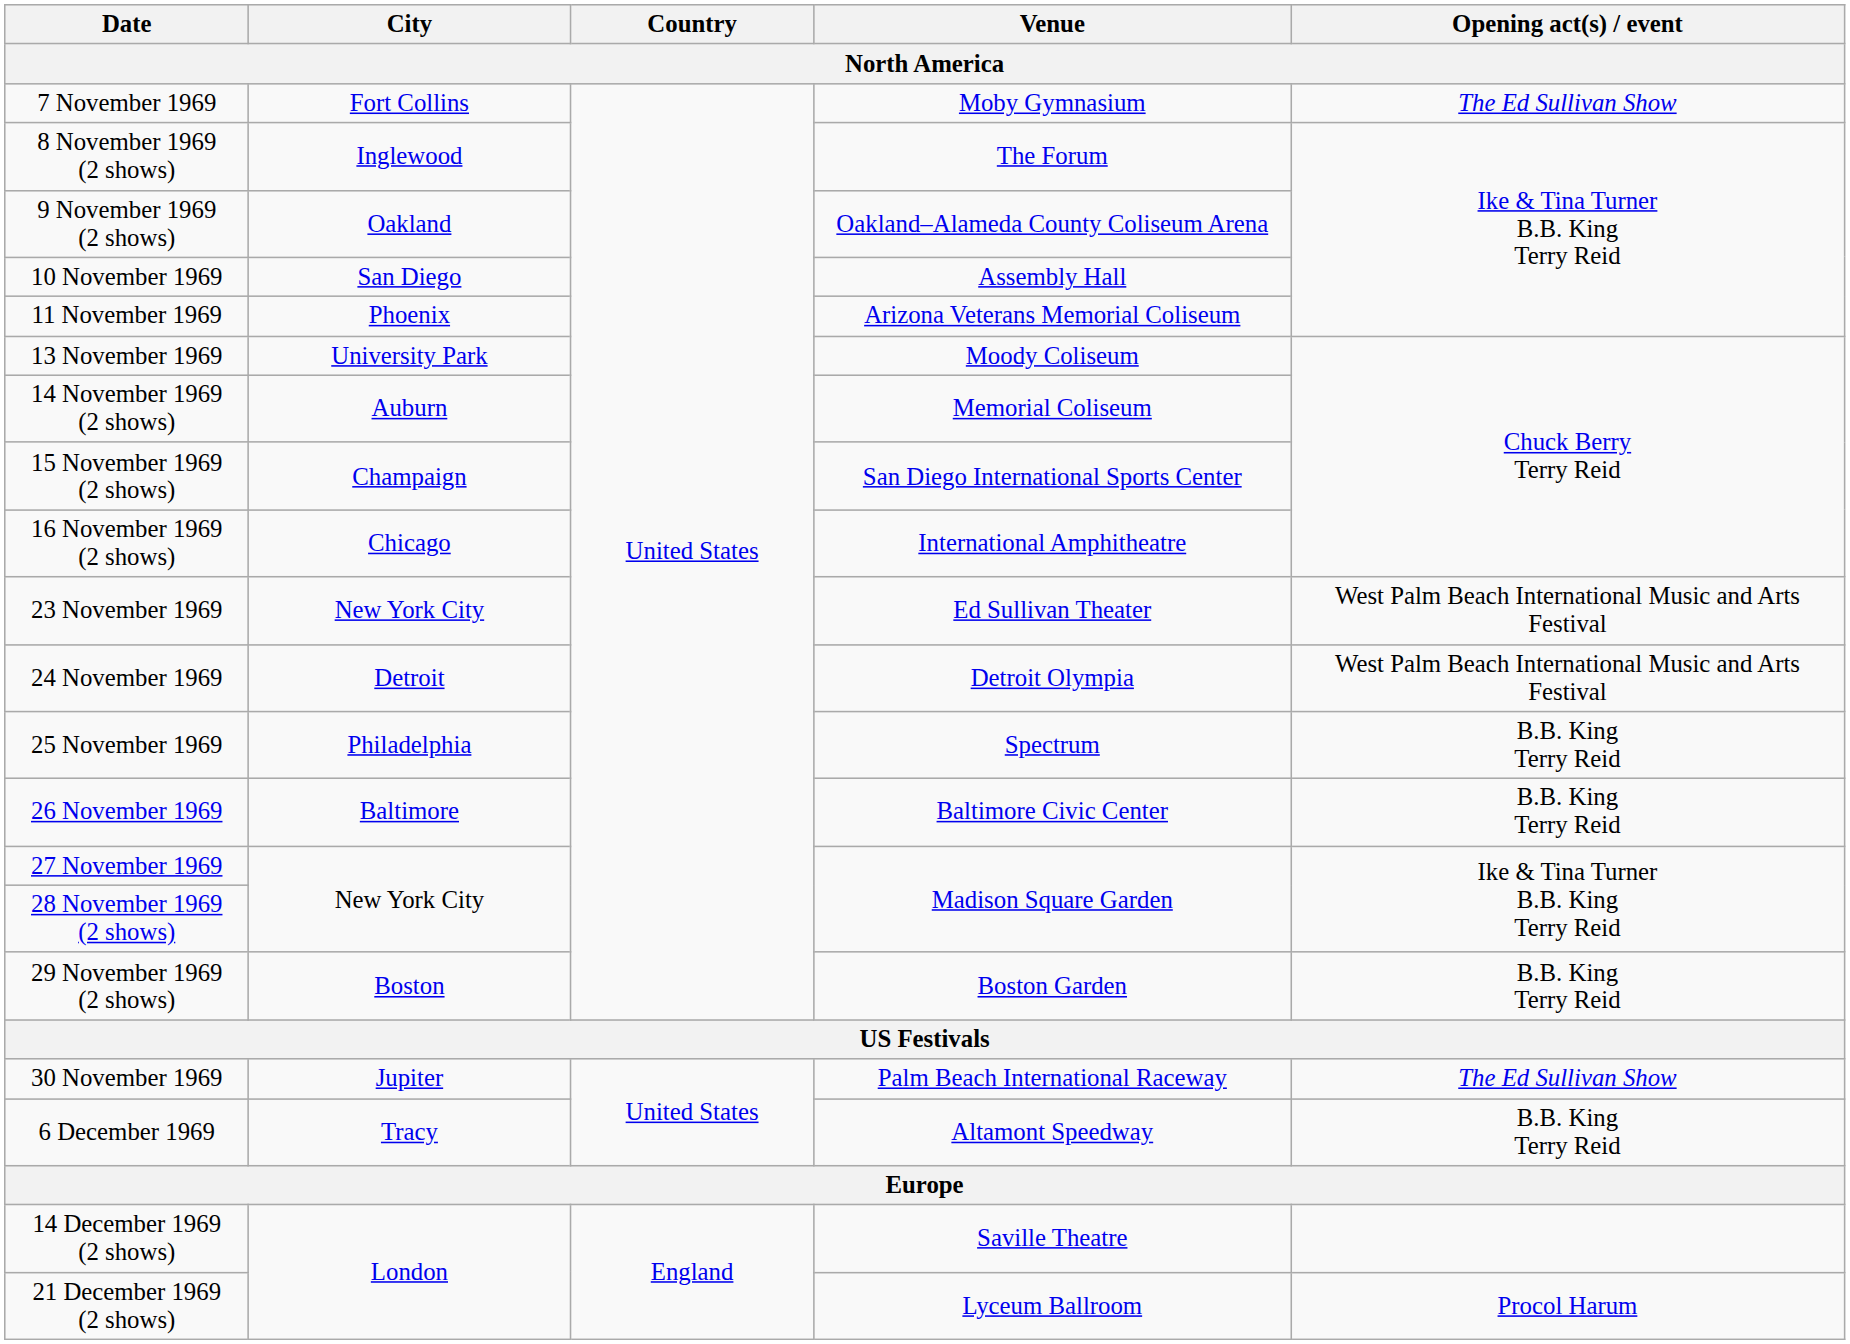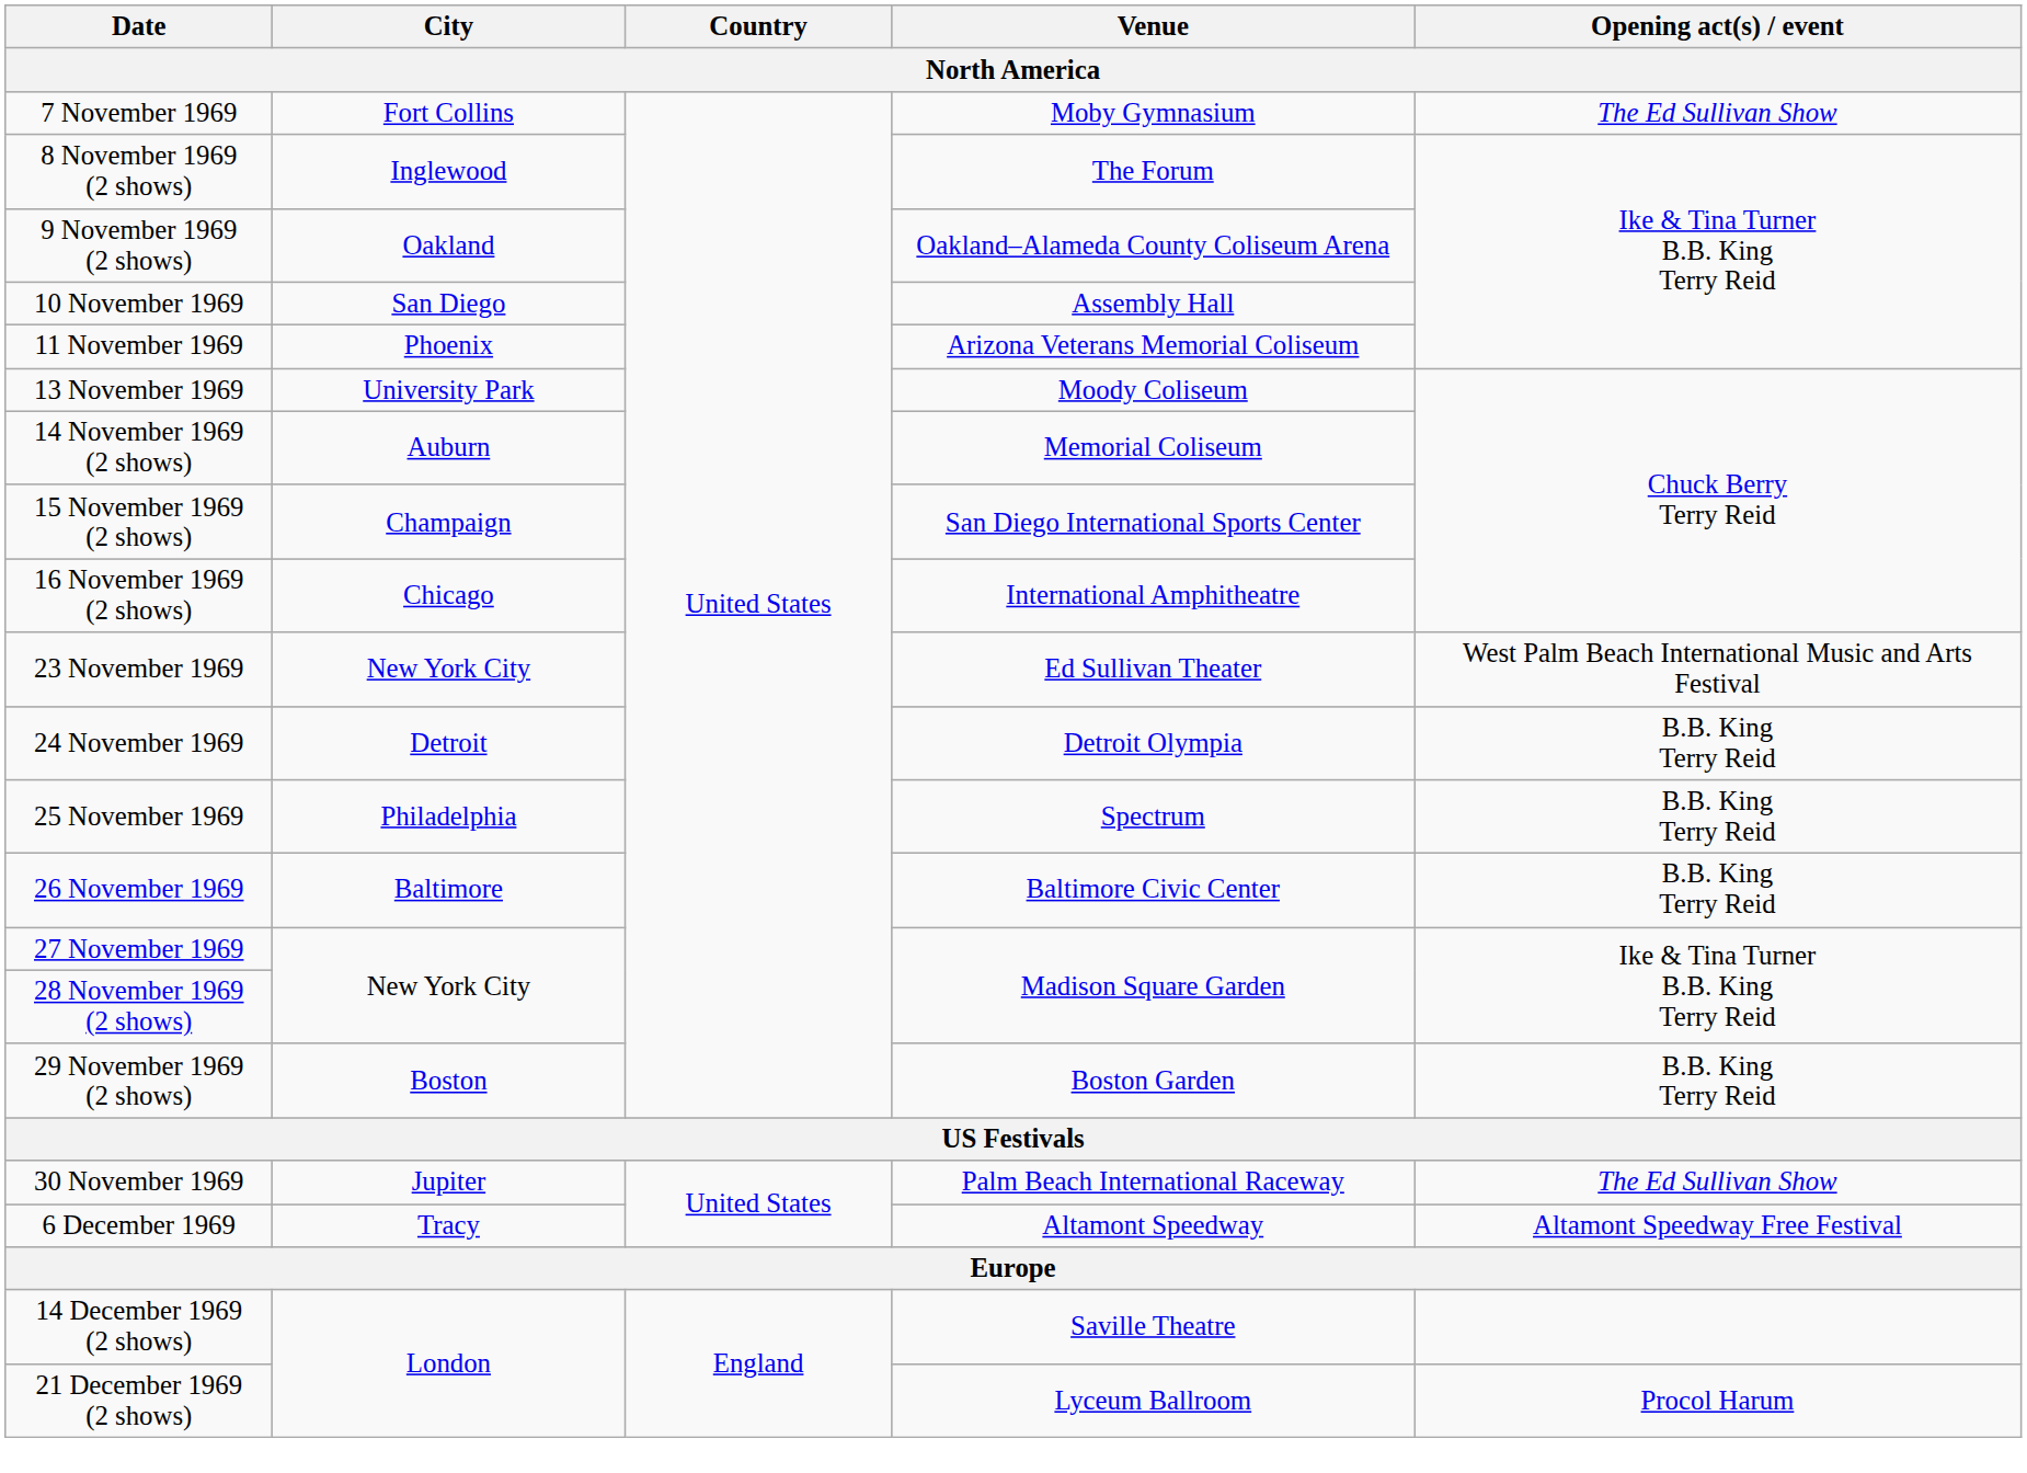 <table class="wikitable" style="text-align:center;">
 <tr>
 <th style="width:150px;">Date</th>
 <th style="width:200px;">City</th>
 <th style="width:150px;">Country</th>
 <th style="width:300px;">Venue</th>
 <th style="width:350px;">Opening act(s) / event</th>
 </tr>
 <tr>
 <th colspan="5">North America</th>
 </tr>
 <tr>
 <td>7 November 1969</td>
 <td><a href='#'>Fort Collins</a></td>
 <td rowspan="16"><a href='#'>United States</a></td>
 <td><a href='#'>Moby Gymnasium</a></td>
 <td><em><a href='#'>The Ed Sullivan Show</a></em></td>
 </tr>
 <tr>
 <td>8 November 1969<br>(2 shows)</td>
 <td><a href='#'>Inglewood</a></td>
 <td><a href='#'>The Forum</a></td>
 <td rowspan="4"><a href='#'>Ike & Tina Turner</a><br>B.B. King<br>Terry Reid</td>
 </tr>
 <tr>
 <td>9 November 1969<br>(2 shows)</td>
 <td><a href='#'>Oakland</a></td>
 <td><a href='#'>Oakland–Alameda County Coliseum Arena</a></td>
 </tr>
 <tr>
 <td>10 November 1969</td>
 <td><a href='#'>San Diego</a></td>
 <td><a href='#'>Assembly Hall</a></td>
 </tr>
 <tr>
 <td>11 November 1969</td>
 <td><a href='#'>Phoenix</a></td>
 <td><a href='#'>Arizona Veterans Memorial Coliseum</a></td>
 </tr>
 <tr>
 <td>13 November 1969</td>
 <td><a href='#'>University Park</a></td>
 <td><a href='#'>Moody Coliseum</a></td>
 <td rowspan="4"><a href='#'>Chuck Berry</a><br>Terry Reid</td>
 </tr>
 <tr>
 <td>14 November 1969<br>(2 shows)</td>
 <td><a href='#'>Auburn</a></td>
 <td><a href='#'>Memorial Coliseum</a></td>
 </tr>
 <tr>
 <td>15 November 1969<br>(2 shows)</td>
 <td><a href='#'>Champaign</a></td>
 <td><a href='#'>San Diego International Sports Center</a></td>
 </tr>
 <tr>
 <td>16 November 1969<br>(2 shows)</td>
 <td><a href='#'>Chicago</a></td>
 <td><a href='#'>International Amphitheatre</a></td>
 </tr>
 <tr>
 <td>23 November 1969</td>
 <td><a href='#'>New York City</a></td>
 <td><a href='#'>Ed Sullivan Theater</a></td>
 <td>West Palm Beach International Music and Arts Festival</td>
 </tr>
 <tr>
 <td>24 November 1969</td>
 <td><a href='#'>Detroit</a></td>
 <td><a href='#'>Detroit Olympia</a></td>
-<td>West Palm Beach International Music and Arts Festival</td>
+<td>B.B. King<br>Terry Reid</td>
 </tr>
 <tr>
 <td>25 November 1969</td>
 <td><a href='#'>Philadelphia</a></td>
 <td><a href='#'>Spectrum</a></td>
 <td>B.B. King<br>Terry Reid</td>
 </tr>
 <tr>
 <td><a href='#'>26 November 1969</a></td>
 <td><a href='#'>Baltimore</a></td>
 <td><a href='#'>Baltimore Civic Center</a></td>
 <td>B.B. King<br>Terry Reid</td>
 </tr>
 <tr>
 <td><a href='#'>27 November 1969</a></td>
 <td rowspan="2">New York City</td>
 <td rowspan="2"><a href='#'>Madison Square Garden</a></td>
 <td rowspan="2">Ike & Tina Turner<br>B.B. King<br>Terry Reid</td>
 </tr>
 <tr>
 <td><a href='#'>28 November 1969<br>(2 shows)</a></td>
 </tr>
 <tr>
 <td>29 November 1969<br>(2 shows)</td>
 <td><a href='#'>Boston</a></td>
 <td><a href='#'>Boston Garden</a></td>
 <td>B.B. King<br>Terry Reid</td>
 </tr>
 <tr>
 <th colspan="5">US Festivals</th>
 </tr>
 <tr>
 <td>30 November 1969</td>
 <td><a href='#'>Jupiter</a></td>
 <td rowspan="2"><a href='#'>United States</a></td>
 <td><a href='#'>Palm Beach International Raceway</a></td>
 <td><em><a href='#'>The Ed Sullivan Show</a></em></td>
 </tr>
 <tr>
 <td>6 December 1969</td>
 <td><a href='#'>Tracy</a></td>
 <td><a href='#'>Altamont Speedway</a></td>
-<td>B.B. King<br>Terry Reid</td>
+<td><a href='#'>Altamont Speedway Free Festival</a></td>
 </tr>
 <tr>
 <th colspan="5">Europe</th>
 </tr>
 <tr>
 <td>14 December 1969<br>(2 shows)</td>
 <td rowspan="2"><a href='#'>London</a></td>
 <td rowspan="2"><a href='#'>England</a></td>
 <td><a href='#'>Saville Theatre</a></td>
 <td></td>
 </tr>
 <tr>
 <td>21 December 1969<br>(2 shows)</td>
 <td><a href='#'>Lyceum Ballroom</a></td>
 <td><a href='#'>Procol Harum</a></td>
 </tr>
 </table>
